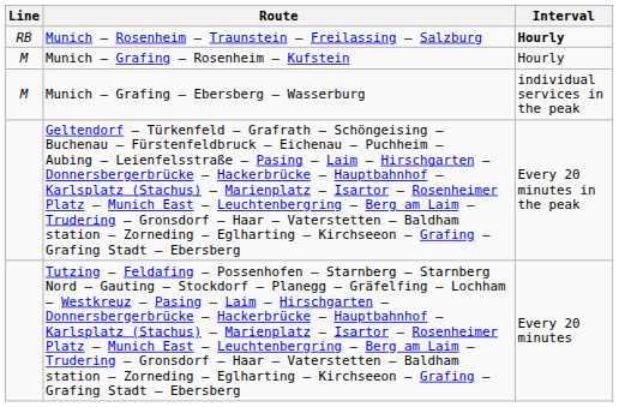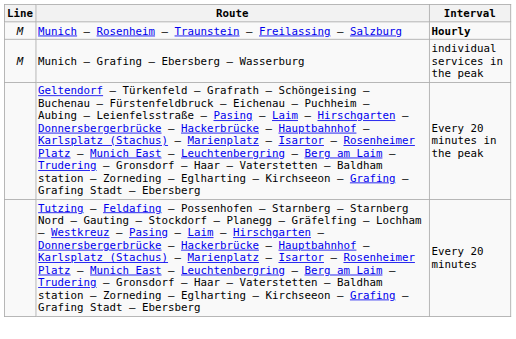 <table class="wikitable">
 <tr>
 <th>Line</th>
 <th>Route</th>
 <th>Interval</th>
 </tr>
 <tr>
-<td align="center"><em>RB</em></td>
+<td align="center"><em>M</em></td>
 <td><a href='#'>Munich</a> – <a href='#'>Rosenheim</a> – <a href='#'>Traunstein</a> – <a href='#'>Freilassing</a> – <a href='#'>Salzburg</a></td>
 <td><strong>Hourly</strong></td>
-</tr>
-<tr>
-<td align="center"><em>M</em></td>
-<td>Munich – <a href='#'>Grafing</a> – Rosenheim – <a href='#'>Kufstein</a></td>
-<td>Hourly</td>
 </tr>
 <tr>
 <td align="center"><em>M</em></td>
 <td>Munich – Grafing – Ebersberg – Wasserburg</td>
 <td>individual services in the peak</td>
 </tr>
 <tr>
 <td></td>
 <td><a href='#'>Geltendorf</a> – Türkenfeld – Grafrath – Schöngeising – Buchenau – Fürstenfeldbruck – Eichenau – Puchheim – Aubing – Leienfelsstraße – <a href='#'>Pasing</a> – <a href='#'>Laim</a> – <a href='#'>Hirschgarten</a> – <a href='#'>Donnersbergerbrücke</a> – <a href='#'>Hackerbrücke</a> – <a href='#'>Hauptbahnhof</a> – <a href='#'>Karlsplatz (Stachus)</a> – <a href='#'>Marienplatz</a> – <a href='#'>Isartor</a> – <a href='#'>Rosenheimer Platz</a> – <a href='#'>Munich East</a> – <a href='#'>Leuchtenbergring</a> – <a href='#'>Berg am Laim</a> – <a href='#'>Trudering</a> – Gronsdorf – Haar – Vaterstetten – Baldham station – Zorneding – Eglharting – Kirchseeon – <a href='#'>Grafing</a> – Grafing Stadt – Ebersberg</td>
 <td>Every 20 minutes in the peak</td>
 </tr>
 <tr>
 <td></td>
 <td><a href='#'>Tutzing</a> – <a href='#'>Feldafing</a> – Possenhofen – Starnberg – Starnberg Nord – Gauting – Stockdorf – Planegg – Gräfelfing – Lochham – <a href='#'>Westkreuz</a> – <a href='#'>Pasing</a> – <a href='#'>Laim</a> – <a href='#'>Hirschgarten</a> – <a href='#'>Donnersbergerbrücke</a> – <a href='#'>Hackerbrücke</a> – <a href='#'>Hauptbahnhof</a> – <a href='#'>Karlsplatz (Stachus)</a> – <a href='#'>Marienplatz</a> – <a href='#'>Isartor</a> – <a href='#'>Rosenheimer Platz</a> – <a href='#'>Munich East</a> – <a href='#'>Leuchtenbergring</a> – <a href='#'>Berg am Laim</a> – <a href='#'>Trudering</a> – Gronsdorf – Haar – Vaterstetten – Baldham station – Zorneding – Eglharting – Kirchseeon – <a href='#'>Grafing</a> – Grafing Stadt – Ebersberg</td>
 <td>Every 20 minutes</td>
 </tr>
 </table>
